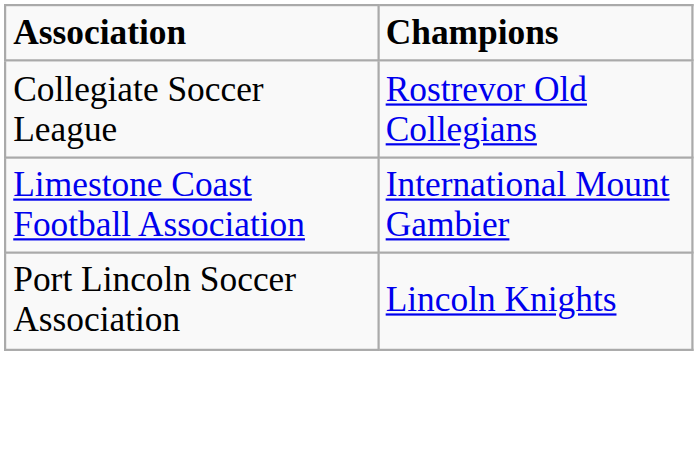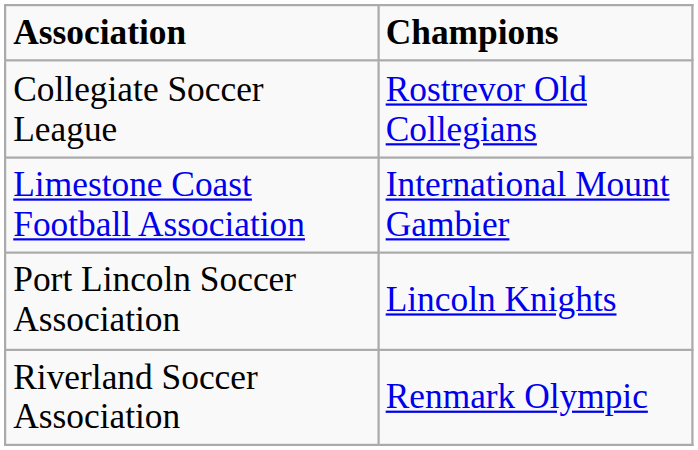 <table class="wikitable" style="width: 50%;">
 <tr>
 <td><strong>Association</strong></td>
 <td><strong>Champions</strong></td>
 </tr>
 <tr>
 <td>Collegiate Soccer League</td>
 <td><a href='#'>Rostrevor Old Collegians</a></td>
 </tr>
 <tr>
 <td><a href='#'>Limestone Coast Football Association</a></td>
 <td><a href='#'>International Mount Gambier</a></td>
 </tr>
 <tr>
 <td>Port Lincoln Soccer Association</td>
 <td><a href='#'>Lincoln Knights</a></td>
 </tr>
+<tr>
+<td>Riverland Soccer Association</td>
+<td><a href='#'>Renmark Olympic</a></td>
+</tr>
 </table>
